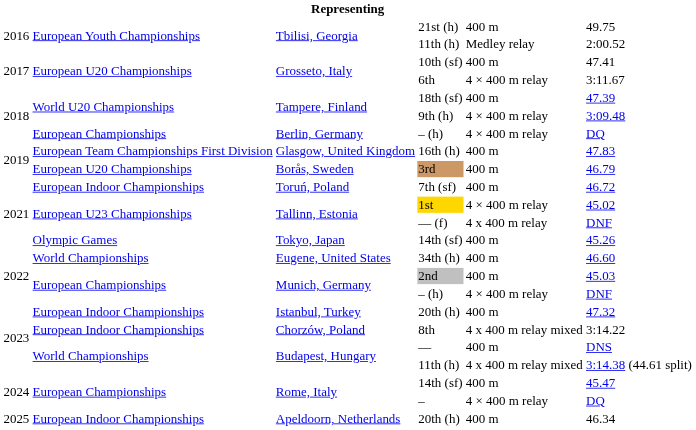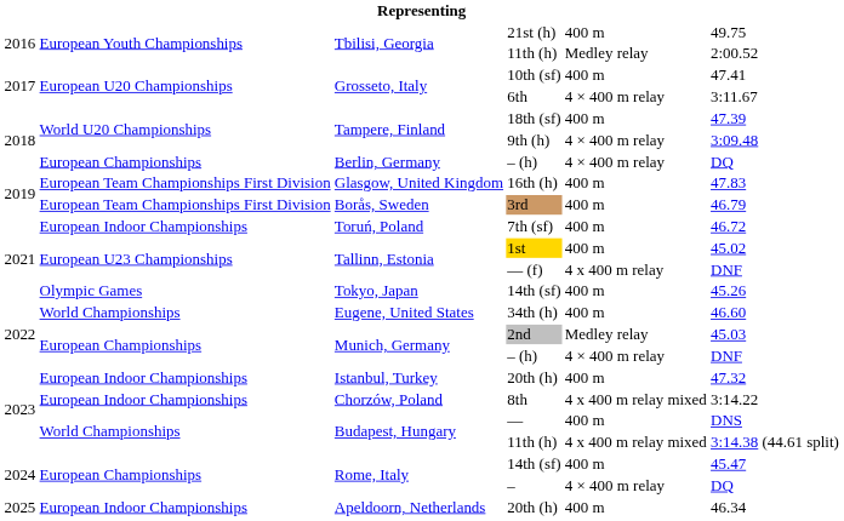 <table>
 <tr>
 <th colspan="7">Representing </th>
 </tr>
 <tr>
 <td rowspan=2>2016</td>
 <td rowspan=2><a href='#'>European Youth Championships</a></td>
 <td rowspan=2><a href='#'>Tbilisi, Georgia</a></td>
 <td>21st (h)</td>
 <td>400 m</td>
 <td>49.75</td>
 <td></td>
 </tr>
 <tr>
 <td>11th (h)</td>
 <td>Medley relay</td>
 <td>2:00.52</td>
 <td></td>
 </tr>
 <tr>
 <td rowspan=2>2017</td>
 <td rowspan=2><a href='#'>European U20 Championships</a></td>
 <td rowspan=2><a href='#'>Grosseto, Italy</a></td>
 <td>10th (sf)</td>
 <td>400 m</td>
 <td>47.41</td>
 <td></td>
 </tr>
 <tr>
 <td>6th</td>
 <td>4 × 400 m relay</td>
 <td>3:11.67</td>
 <td></td>
 </tr>
 <tr>
 <td rowspan=3>2018</td>
 <td rowspan=2><a href='#'>World U20 Championships</a></td>
 <td rowspan=2><a href='#'>Tampere, Finland</a></td>
 <td>18th (sf)</td>
 <td>400 m</td>
 <td><a href='#'>47.39</a></td>
 <td></td>
 </tr>
 <tr>
 <td>9th (h)</td>
 <td>4 × 400 m relay</td>
 <td><a href='#'>3:09.48</a></td>
 <td></td>
 </tr>
 <tr>
 <td><a href='#'>European Championships</a></td>
 <td><a href='#'>Berlin, Germany</a></td>
 <td>– (h)</td>
 <td>4 × 400 m relay</td>
 <td><a href='#'>DQ</a></td>
 <td></td>
 </tr>
 <tr>
 <td rowspan=2>2019</td>
 <td><a href='#'>European Team Championships First Division</a></td>
 <td><a href='#'>Glasgow, United Kingdom</a></td>
 <td>16th (h)</td>
 <td>400 m</td>
 <td><a href='#'>47.83</a></td>
 <td></td>
 </tr>
 <tr>
-<td><a href='#'>European U20 Championships</a></td>
+<td><a href='#'>European Team Championships First Division</a></td>
 <td><a href='#'>Borås, Sweden</a></td>
 <td bgcolor=cc9966>3rd</td>
 <td>400 m</td>
 <td><a href='#'>46.79</a></td>
 <td></td>
 </tr>
 <tr>
 <td rowspan=4>2021</td>
 <td><a href='#'>European Indoor Championships</a></td>
 <td><a href='#'>Toruń, Poland</a></td>
 <td>7th (sf)</td>
 <td>400 m</td>
 <td><a href='#'>46.72</a></td>
 <td></td>
 </tr>
 <tr>
 <td rowspan=2><a href='#'>European U23 Championships</a></td>
 <td rowspan=2><a href='#'>Tallinn, Estonia</a></td>
 <td bgcolor=gold>1st</td>
-<td>4 × 400 m relay</td>
+<td>400 m</td>
 <td><a href='#'>45.02</a></td>
 <td><strong></strong></td>
 </tr>
 <tr>
 <td>— (f)</td>
 <td>4 x 400 m relay</td>
 <td><a href='#'>DNF</a></td>
 <td></td>
 </tr>
 <tr>
 <td><a href='#'>Olympic Games</a></td>
 <td><a href='#'>Tokyo, Japan</a></td>
 <td>14th (sf)</td>
 <td>400 m</td>
 <td><a href='#'>45.26</a></td>
 <td></td>
 </tr>
 <tr>
 <td rowspan=3>2022</td>
 <td><a href='#'>World Championships</a></td>
 <td><a href='#'>Eugene, United States</a></td>
 <td>34th (h)</td>
 <td>400 m</td>
 <td><a href='#'>46.60</a></td>
 <td></td>
 </tr>
 <tr>
 <td rowspan=2><a href='#'>European Championships</a></td>
 <td rowspan=2><a href='#'>Munich, Germany</a></td>
 <td bgcolor =silver>2nd</td>
-<td>400 m</td>
+<td>Medley relay</td>
 <td><a href='#'>45.03</a></td>
 <td></td>
 </tr>
 <tr>
 <td>– (h)</td>
 <td>4 × 400 m relay</td>
 <td><a href='#'>DNF</a></td>
 <td></td>
 </tr>
 <tr>
 <td rowspan=4>2023</td>
 <td><a href='#'>European Indoor Championships</a></td>
 <td><a href='#'>Istanbul, Turkey</a></td>
 <td>20th (h)</td>
 <td>400 m</td>
 <td><a href='#'>47.32</a></td>
 <td></td>
 </tr>
 <tr>
 <td><a href='#'>European Indoor Championships</a></td>
 <td><a href='#'>Chorzów, Poland</a></td>
 <td>8th</td>
 <td>4 x 400 m relay mixed</td>
 <td>3:14.22</td>
 <td></td>
 </tr>
 <tr>
 <td rowspan=2><a href='#'>World Championships</a></td>
 <td rowspan=2><a href='#'>Budapest, Hungary</a></td>
 <td>—</td>
 <td>400 m</td>
 <td><a href='#'>DNS</a></td>
 <td></td>
 </tr>
 <tr>
 <td>11th (h)</td>
 <td>4 x 400 m relay mixed</td>
 <td><a href='#'>3:14.38</a></td>
 <td>(44.61 split)</td>
 </tr>
 <tr>
 <td rowspan=2>2024</td>
 <td rowspan=2><a href='#'>European Championships</a></td>
 <td rowspan=2><a href='#'>Rome, Italy</a></td>
 <td>14th (sf)</td>
 <td>400 m</td>
 <td><a href='#'>45.47</a></td>
 </tr>
 <tr>
 <td>–</td>
 <td>4 × 400 m relay</td>
 <td><a href='#'>DQ</a></td>
 </tr>
 <tr>
 <td>2025</td>
 <td><a href='#'>European  Indoor Championships</a></td>
 <td><a href='#'>Apeldoorn, Netherlands</a></td>
 <td>20th (h)</td>
 <td>400 m</td>
 <td>46.34</td>
 </tr>
 </table>
